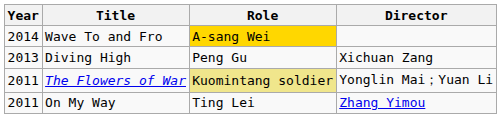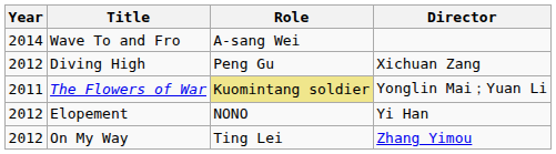 <table class="wikitable">
 <tr>
 <th>Year</th>
 <th>Title</th>
 <th>Role</th>
 <th>Director</th>
 </tr>
 <tr>
 <td>2014</td>
 <td>Wave To and Fro</td>
-<td style="background: gold;">A-sang Wei</td>
+<td>A-sang Wei</td>
 <td></td>
 </tr>
 <tr>
-<td>2013</td>
+<td>2012</td>
 <td>Diving High</td>
 <td>Peng Gu</td>
 <td>Xichuan Zang</td>
 </tr>
 <tr>
 <td>2011</td>
 <td><em><a href='#'>The Flowers of War</a></em></td>
 <td style="background: khaki;">Kuomintang soldier</td>
 <td>Yonglin Mai；Yuan Li</td>
 </tr>
 <tr>
-<td>2011</td>
+<td>2012</td>
+<td>Elopement</td>
+<td>NONO</td>
+<td>Yi Han</td>
+</tr>
+<tr>
+<td>2012</td>
 <td>On My Way</td>
 <td>Ting Lei</td>
 <td><a href='#'>Zhang Yimou</a></td>
 </tr>
 <tr>
 </tr>
 </table>
